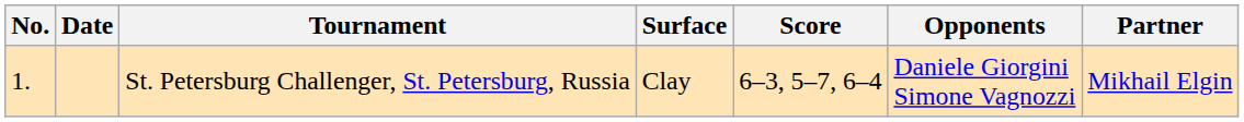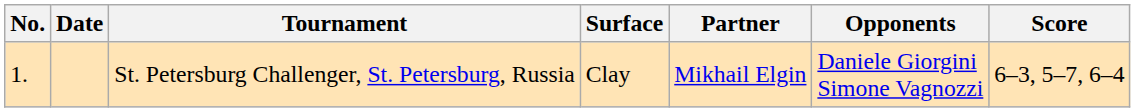 <table class="sortable wikitable">
 <tr>
 <th>No.</th>
 <th>Date</th>
 <th>Tournament</th>
 <th>Surface</th>
+<th>Partner</th>
+<th>Opponents</th>
 <th class="unsortable">Score</th>
-<th>Opponents</th>
-<th>Partner</th>
 </tr>
 <tr style="background:moccasin;">
 <td>1.</td>
 <td></td>
 <td>St. Petersburg Challenger, <a href='#'>St. Petersburg</a>, Russia</td>
 <td>Clay</td>
+<td> <a href='#'>Mikhail Elgin</a></td>
+<td> <a href='#'>Daniele Giorgini</a><br> <a href='#'>Simone Vagnozzi</a></td>
 <td>6–3, 5–7, 6–4</td>
-<td> <a href='#'>Daniele Giorgini</a><br> <a href='#'>Simone Vagnozzi</a></td>
-<td> <a href='#'>Mikhail Elgin</a></td>
 </tr>
 </table>
